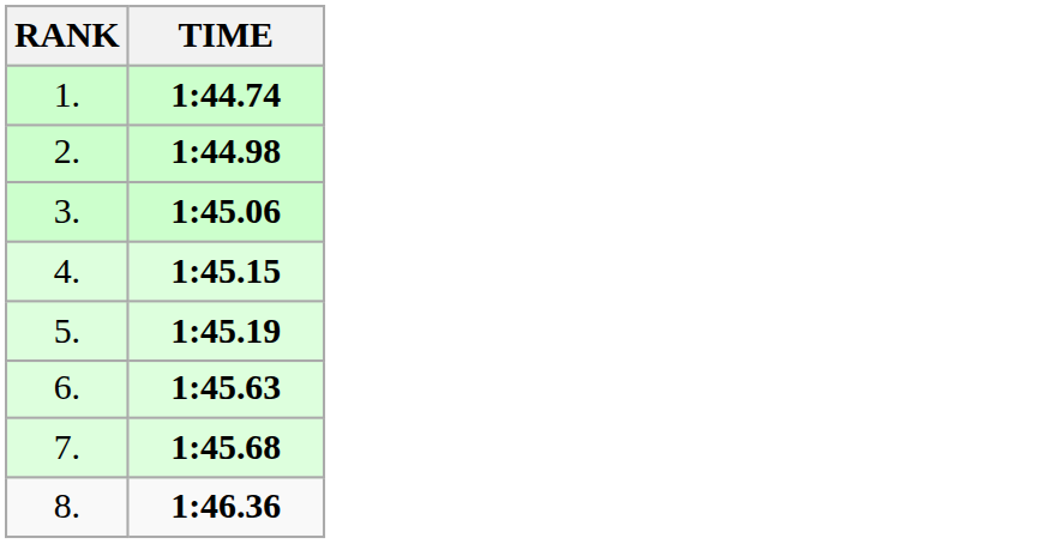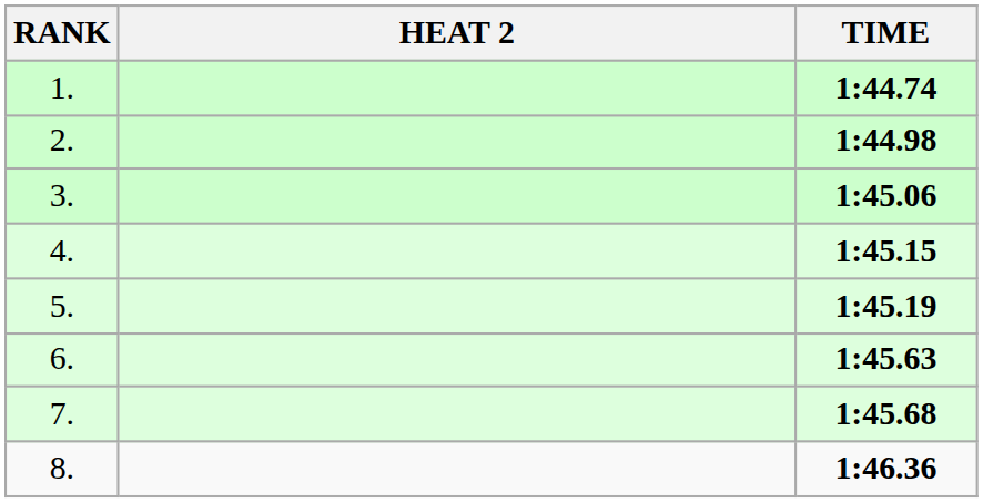 <table class="wikitable" style="border-collapse: collapse; font-size: 90%;">
 <tr>
 <th>RANK</th>
+<th style="width: 20em">HEAT 2</th>
 <th style="width: 5em">TIME</th>
 </tr>
 <tr style="background:#ccffcc;">
 <td align="center">1.</td>
+<td></td>
 <td align="center"><strong>1:44.74 </strong></td>
 </tr>
 <tr style="background:#ccffcc;">
 <td align="center">2.</td>
+<td></td>
 <td align="center"><strong>1:44.98 </strong></td>
 </tr>
 <tr style="background:#ccffcc;">
 <td align="center">3.</td>
+<td></td>
 <td align="center"><strong>1:45.06 </strong></td>
 </tr>
 <tr style="background:#ddffdd;">
 <td align="center">4.</td>
+<td></td>
 <td align="center"><strong>1:45.15 </strong></td>
 </tr>
 <tr style="background:#ddffdd;">
 <td align="center">5.</td>
+<td></td>
 <td align="center"><strong>1:45.19 </strong></td>
 </tr>
 <tr style="background:#ddffdd;">
 <td align="center">6.</td>
+<td></td>
 <td align="center"><strong>1:45.63 </strong></td>
 </tr>
 <tr style="background:#ddffdd;">
 <td align="center">7.</td>
+<td></td>
 <td align="center"><strong>1:45.68 </strong></td>
 </tr>
 <tr>
 <td align="center">8.</td>
+<td></td>
 <td align="center"><strong>1:46.36 </strong></td>
 </tr>
 </table>
